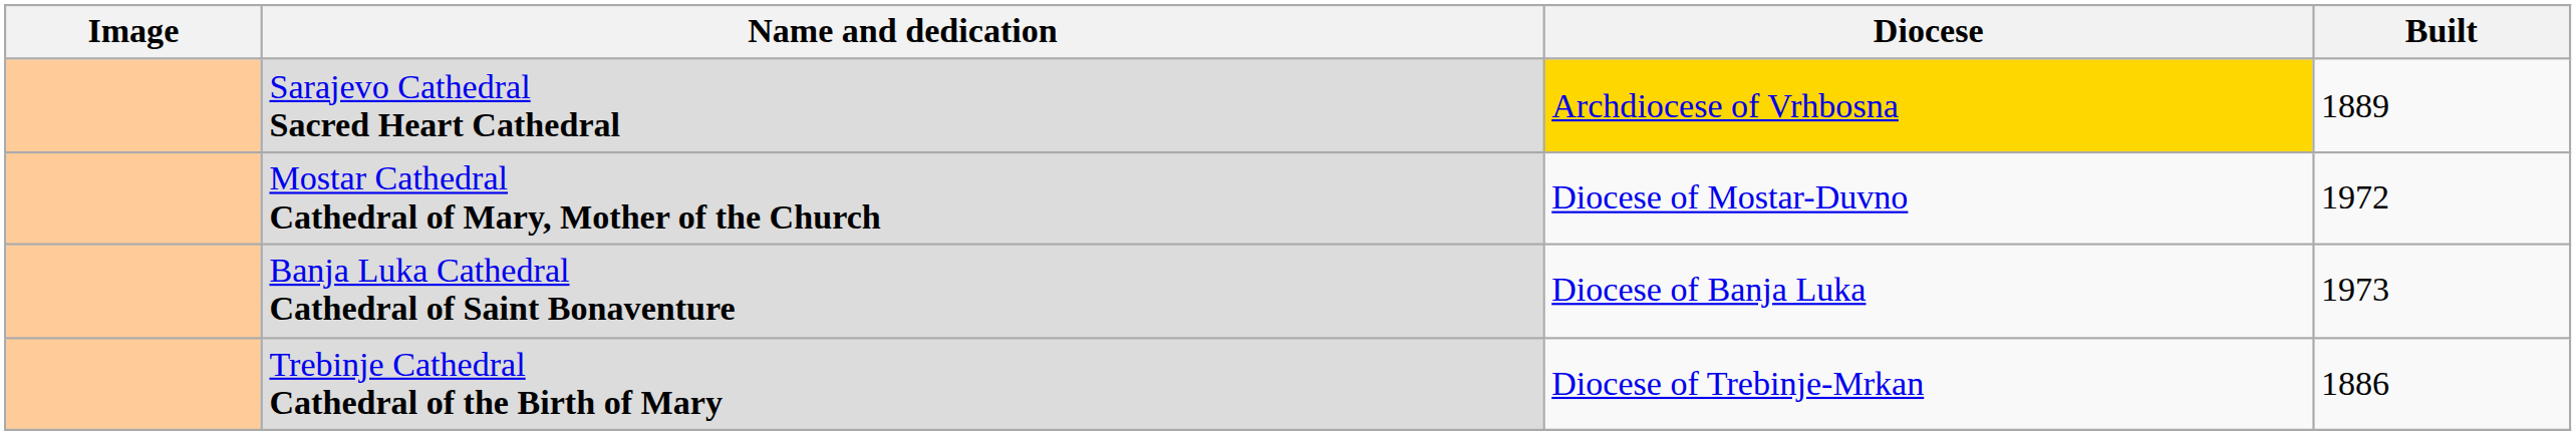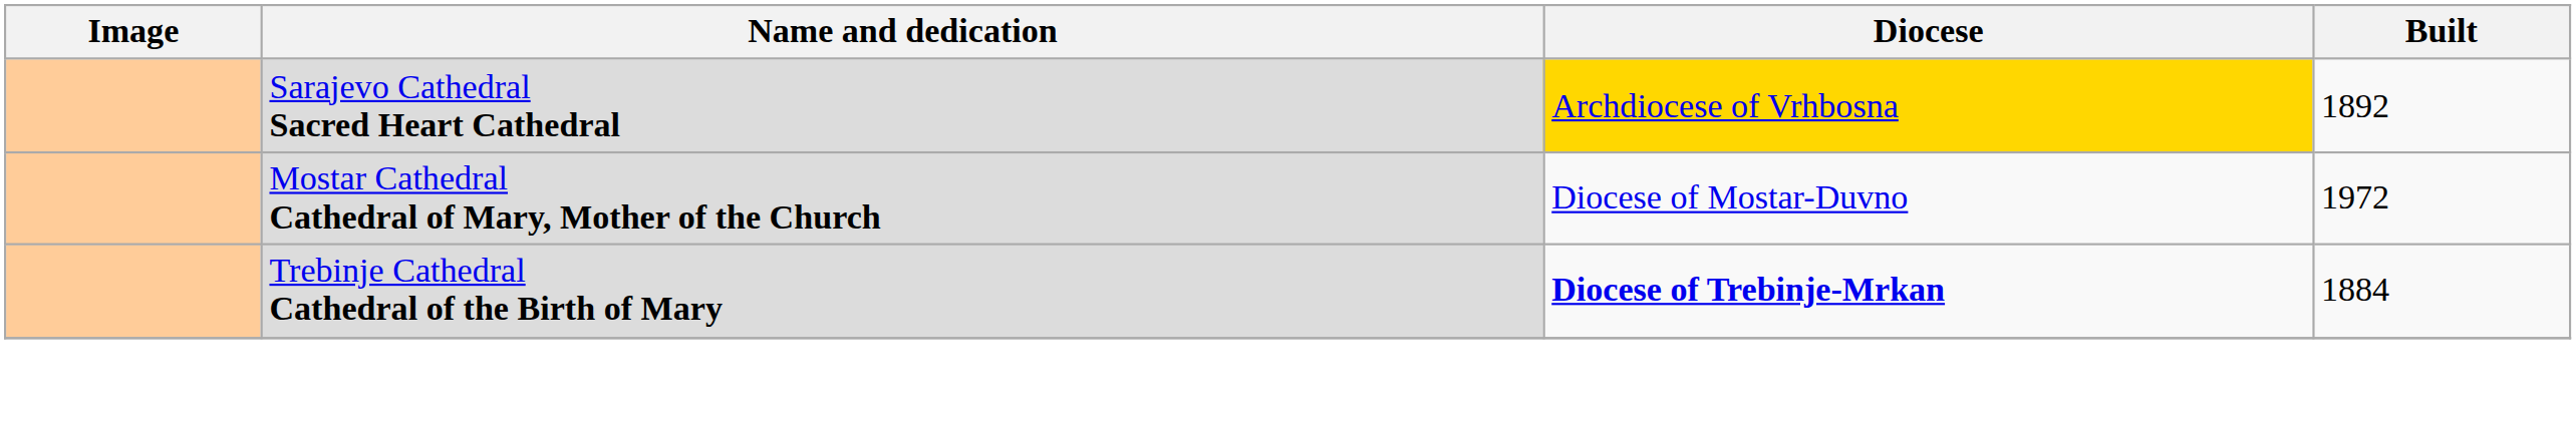 <table width=95% class="wikitable sortable">
 <tr>
 <th width=10%>Image</th>
 <th width=50%>Name and dedication</th>
 <th>Diocese</th>
 <th width=10%>Built</th>
 </tr>
 <tr>
 <td bgcolor="#FFCC99" align="center"></td>
 <td bgcolor="Gainsboro"><a href='#'>Sarajevo Cathedral</a><br><strong>Sacred Heart Cathedral</strong></td>
 <td style="background: gold;"><a href='#'>Archdiocese of Vrhbosna</a></td>
-<td>1889</td>
+<td>1892</td>
 </tr>
 <tr>
 <td bgcolor="#FFCC99" align="center"></td>
 <td bgcolor="Gainsboro"><a href='#'>Mostar Cathedral</a><br><strong>Cathedral of Mary, Mother of the Church</strong></td>
 <td><a href='#'>Diocese of Mostar-Duvno</a></td>
 <td>1972</td>
 </tr>
 <tr>
 <td bgcolor="#FFCC99" align="center"></td>
-<td bgcolor="Gainsboro"><a href='#'>Banja Luka Cathedral</a><br><strong>Cathedral of Saint Bonaventure</strong></td>
-<td><a href='#'>Diocese of Banja Luka</a></td>
-<td>1973</td>
-</tr>
-<tr>
-<td bgcolor="#FFCC99" align="center"></td>
 <td bgcolor="Gainsboro"><a href='#'>Trebinje Cathedral</a><br><strong>Cathedral of the Birth of Mary</strong></td>
-<td><a href='#'>Diocese of Trebinje-Mrkan</a></td>
-<td>1886</td>
+<td><strong><a href='#'>Diocese of Trebinje-Mrkan</a></strong></td>
+<td>1884</td>
 </tr>
 <tr>
 </tr>
 </table>
